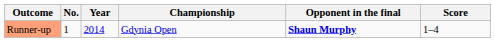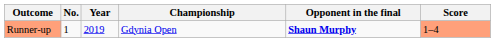 <table class="sortable wikitable">
 <tr>
 <th width="80">Outcome</th>
 <th width="20">No.</th>
 <th width="50">Year</th>
 <th width="250">Championship</th>
 <th width="200">Opponent in the final</th>
 <th width="100">Score</th>
 </tr>
 <tr>
 <td style="background:#ffa07a;">Runner-up</td>
 <td>1</td>
-<td><a href='#'>2014</a></td>
+<td><a href='#'>2019</a></td>
 <td><a href='#'>Gdynia Open</a></td>
 <td><strong> <a href='#'>Shaun Murphy</a></strong></td>
-<td>1–4</td>
+<td style="background: lightsalmon;">1–4</td>
 </tr>
 </table>
